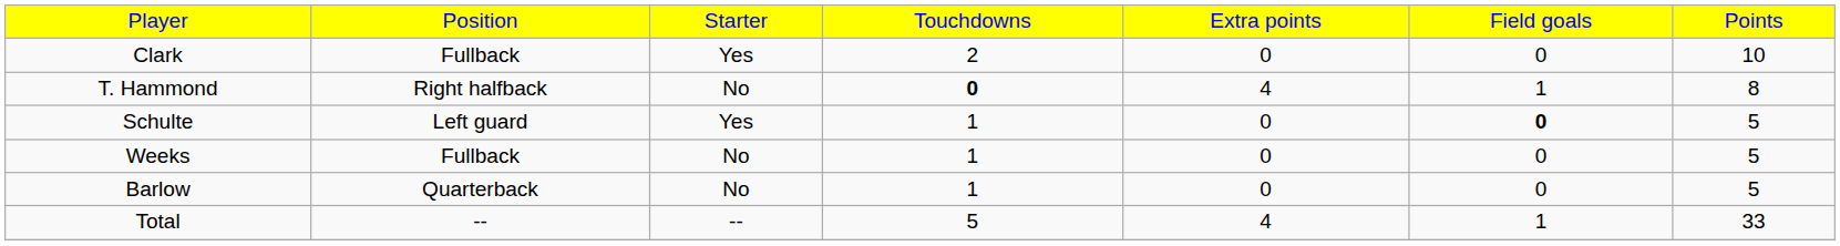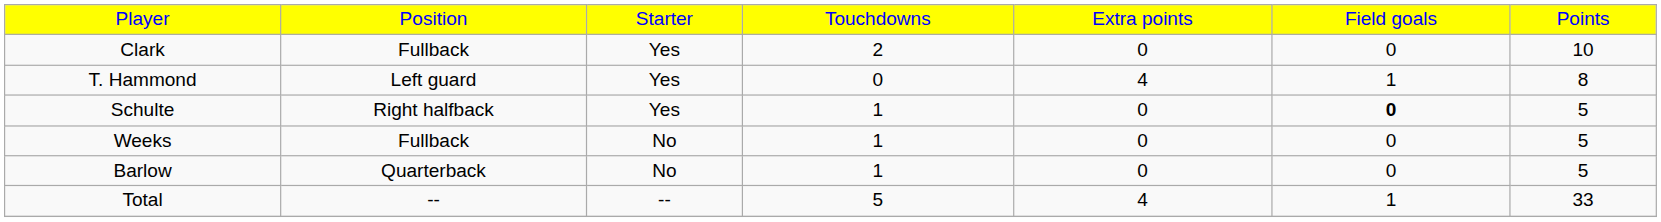 <table class="wikitable" width="70%">
 <tr align="center"  style="background:yellow;color:blue;">
 <td>Player</td>
 <td>Position</td>
 <td>Starter</td>
 <td>Touchdowns</td>
 <td>Extra points</td>
 <td>Field goals</td>
 <td>Points</td>
 </tr>
 <tr align="center" bgcolor="">
 <td>Clark</td>
 <td>Fullback</td>
 <td>Yes</td>
 <td>2</td>
 <td>0</td>
 <td>0</td>
 <td>10</td>
 </tr>
 <tr align="center" bgcolor="">
 <td>T. Hammond</td>
-<td>Right halfback</td>
-<td>No</td>
-<td><strong>0</strong></td>
+<td>Left guard</td>
+<td>Yes</td>
+<td>0</td>
 <td>4</td>
 <td>1</td>
 <td>8</td>
 </tr>
 <tr align="center" bgcolor="">
 <td>Schulte</td>
-<td>Left guard</td>
+<td>Right halfback</td>
 <td>Yes</td>
 <td>1</td>
 <td>0</td>
 <td><strong>0</strong></td>
 <td>5</td>
 </tr>
 <tr align="center" bgcolor="">
 <td>Weeks</td>
 <td>Fullback</td>
 <td>No</td>
 <td>1</td>
 <td>0</td>
 <td>0</td>
 <td>5</td>
 </tr>
 <tr align="center" bgcolor="">
 <td>Barlow</td>
 <td>Quarterback</td>
 <td>No</td>
 <td>1</td>
 <td>0</td>
 <td>0</td>
 <td>5</td>
 </tr>
 <tr align="center" bgcolor="">
 <td>Total</td>
 <td>--</td>
 <td>--</td>
 <td>5</td>
 <td>4</td>
 <td>1</td>
 <td>33</td>
 </tr>
 <tr align="center" bgcolor="">
 </tr>
 </table>
